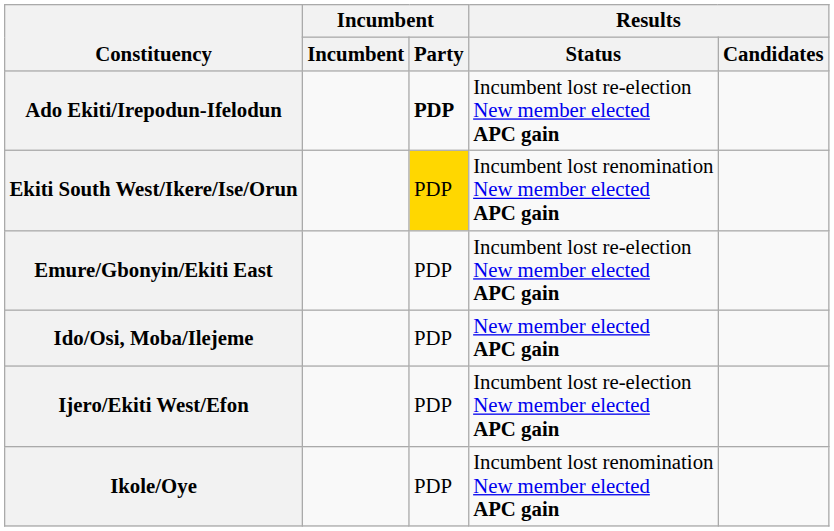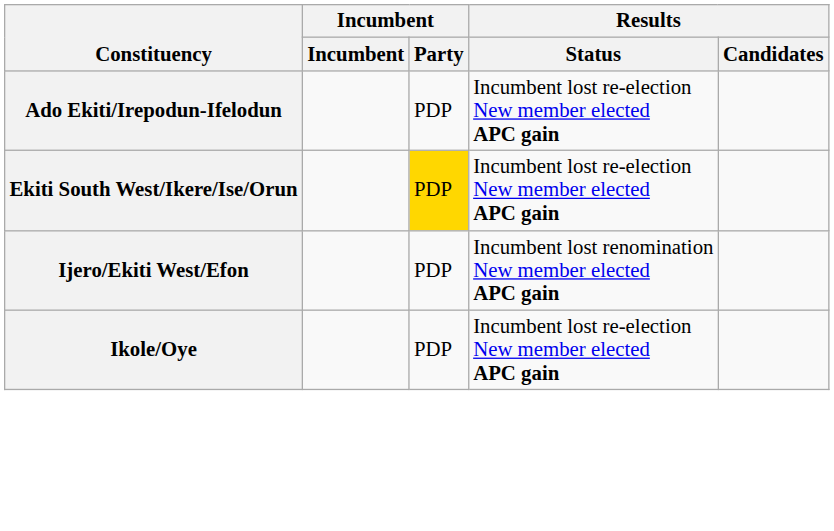 <table class="wikitable sortable">
 <tr valign=bottom>
 <th rowspan=2>Constituency</th>
 <th colspan=2>Incumbent</th>
 <th colspan=2>Results</th>
 </tr>
 <tr valign=bottom>
 <th>Incumbent</th>
 <th>Party</th>
 <th>Status</th>
 <th>Candidates</th>
 </tr>
 <tr>
 <th>Ado Ekiti/Irepodun-Ifelodun</th>
 <td></td>
-<td><strong>PDP</strong></td>
+<td>PDP</td>
 <td>Incumbent lost re-election<br><a href='#'>New member elected</a><br><strong>APC gain</strong></td>
 <td nowrap></td>
 </tr>
 <tr>
 <th>Ekiti South West/Ikere/Ise/Orun</th>
 <td></td>
 <td style="background: gold;">PDP</td>
-<td>Incumbent lost renomination<br><a href='#'>New member elected</a><br><strong>APC gain</strong></td>
-<td nowrap></td>
-</tr>
-<tr>
-<th>Emure/Gbonyin/Ekiti East</th>
-<td></td>
-<td>PDP</td>
 <td>Incumbent lost re-election<br><a href='#'>New member elected</a><br><strong>APC gain</strong></td>
-<td nowrap></td>
-</tr>
-<tr>
-<th>Ido/Osi, Moba/Ilejeme</th>
-<td></td>
-<td>PDP</td>
-<td><a href='#'>New member elected</a><br><strong>APC gain</strong></td>
 <td nowrap></td>
 </tr>
 <tr>
 <th>Ijero/Ekiti West/Efon</th>
 <td></td>
 <td>PDP</td>
-<td>Incumbent lost re-election<br><a href='#'>New member elected</a><br><strong>APC gain</strong></td>
+<td>Incumbent lost renomination<br><a href='#'>New member elected</a><br><strong>APC gain</strong></td>
 <td nowrap></td>
 </tr>
 <tr>
 <th>Ikole/Oye</th>
 <td></td>
 <td>PDP</td>
-<td>Incumbent lost renomination<br><a href='#'>New member elected</a><br><strong>APC gain</strong></td>
+<td>Incumbent lost re-election<br><a href='#'>New member elected</a><br><strong>APC gain</strong></td>
 <td nowrap></td>
 </tr>
 </table>
